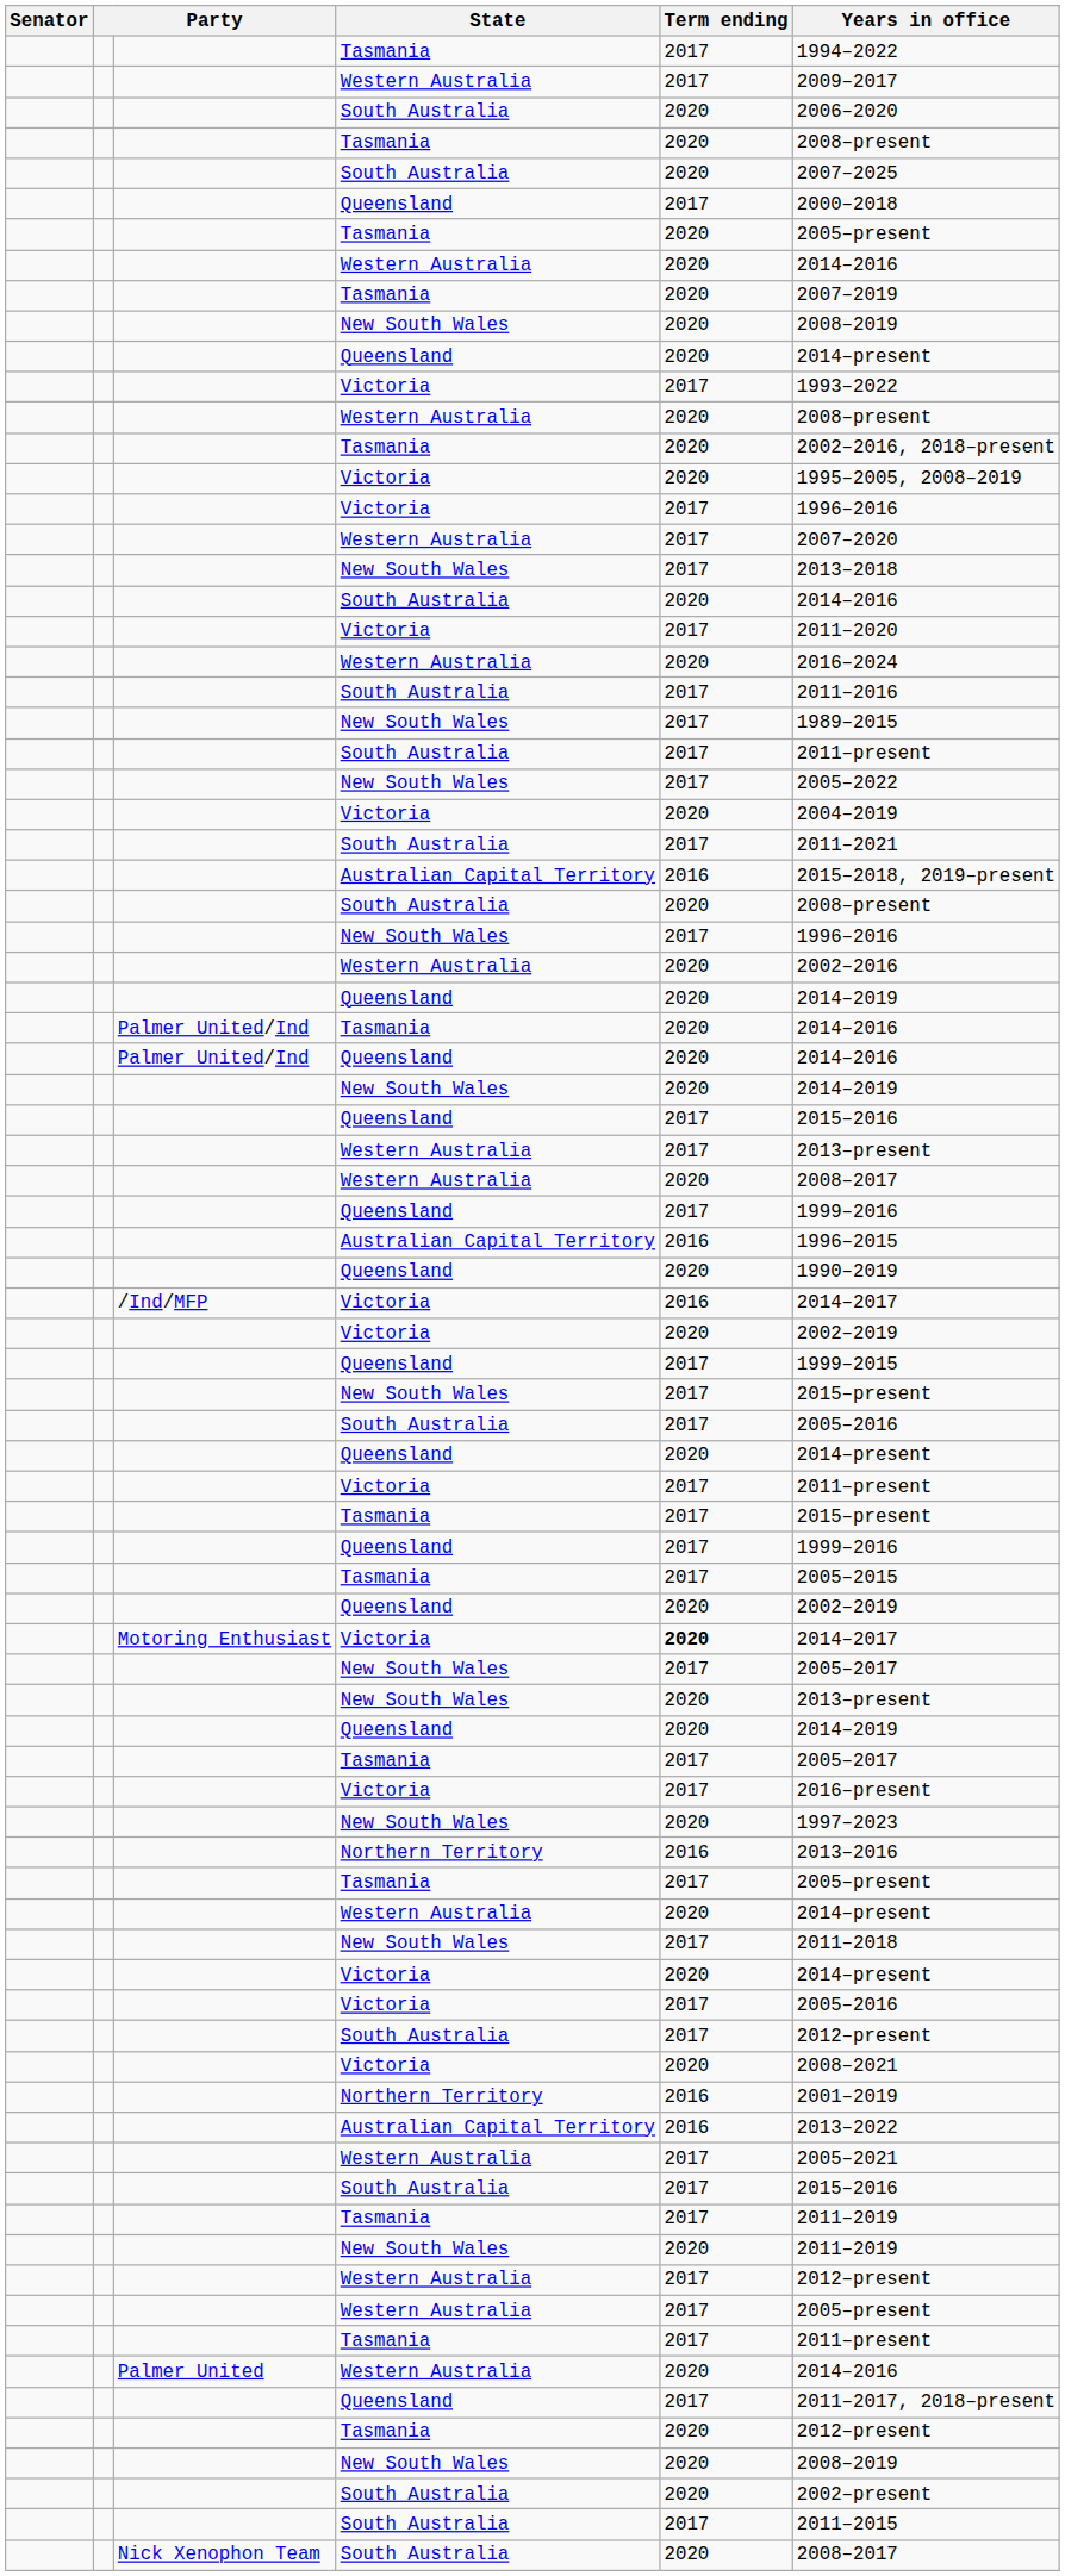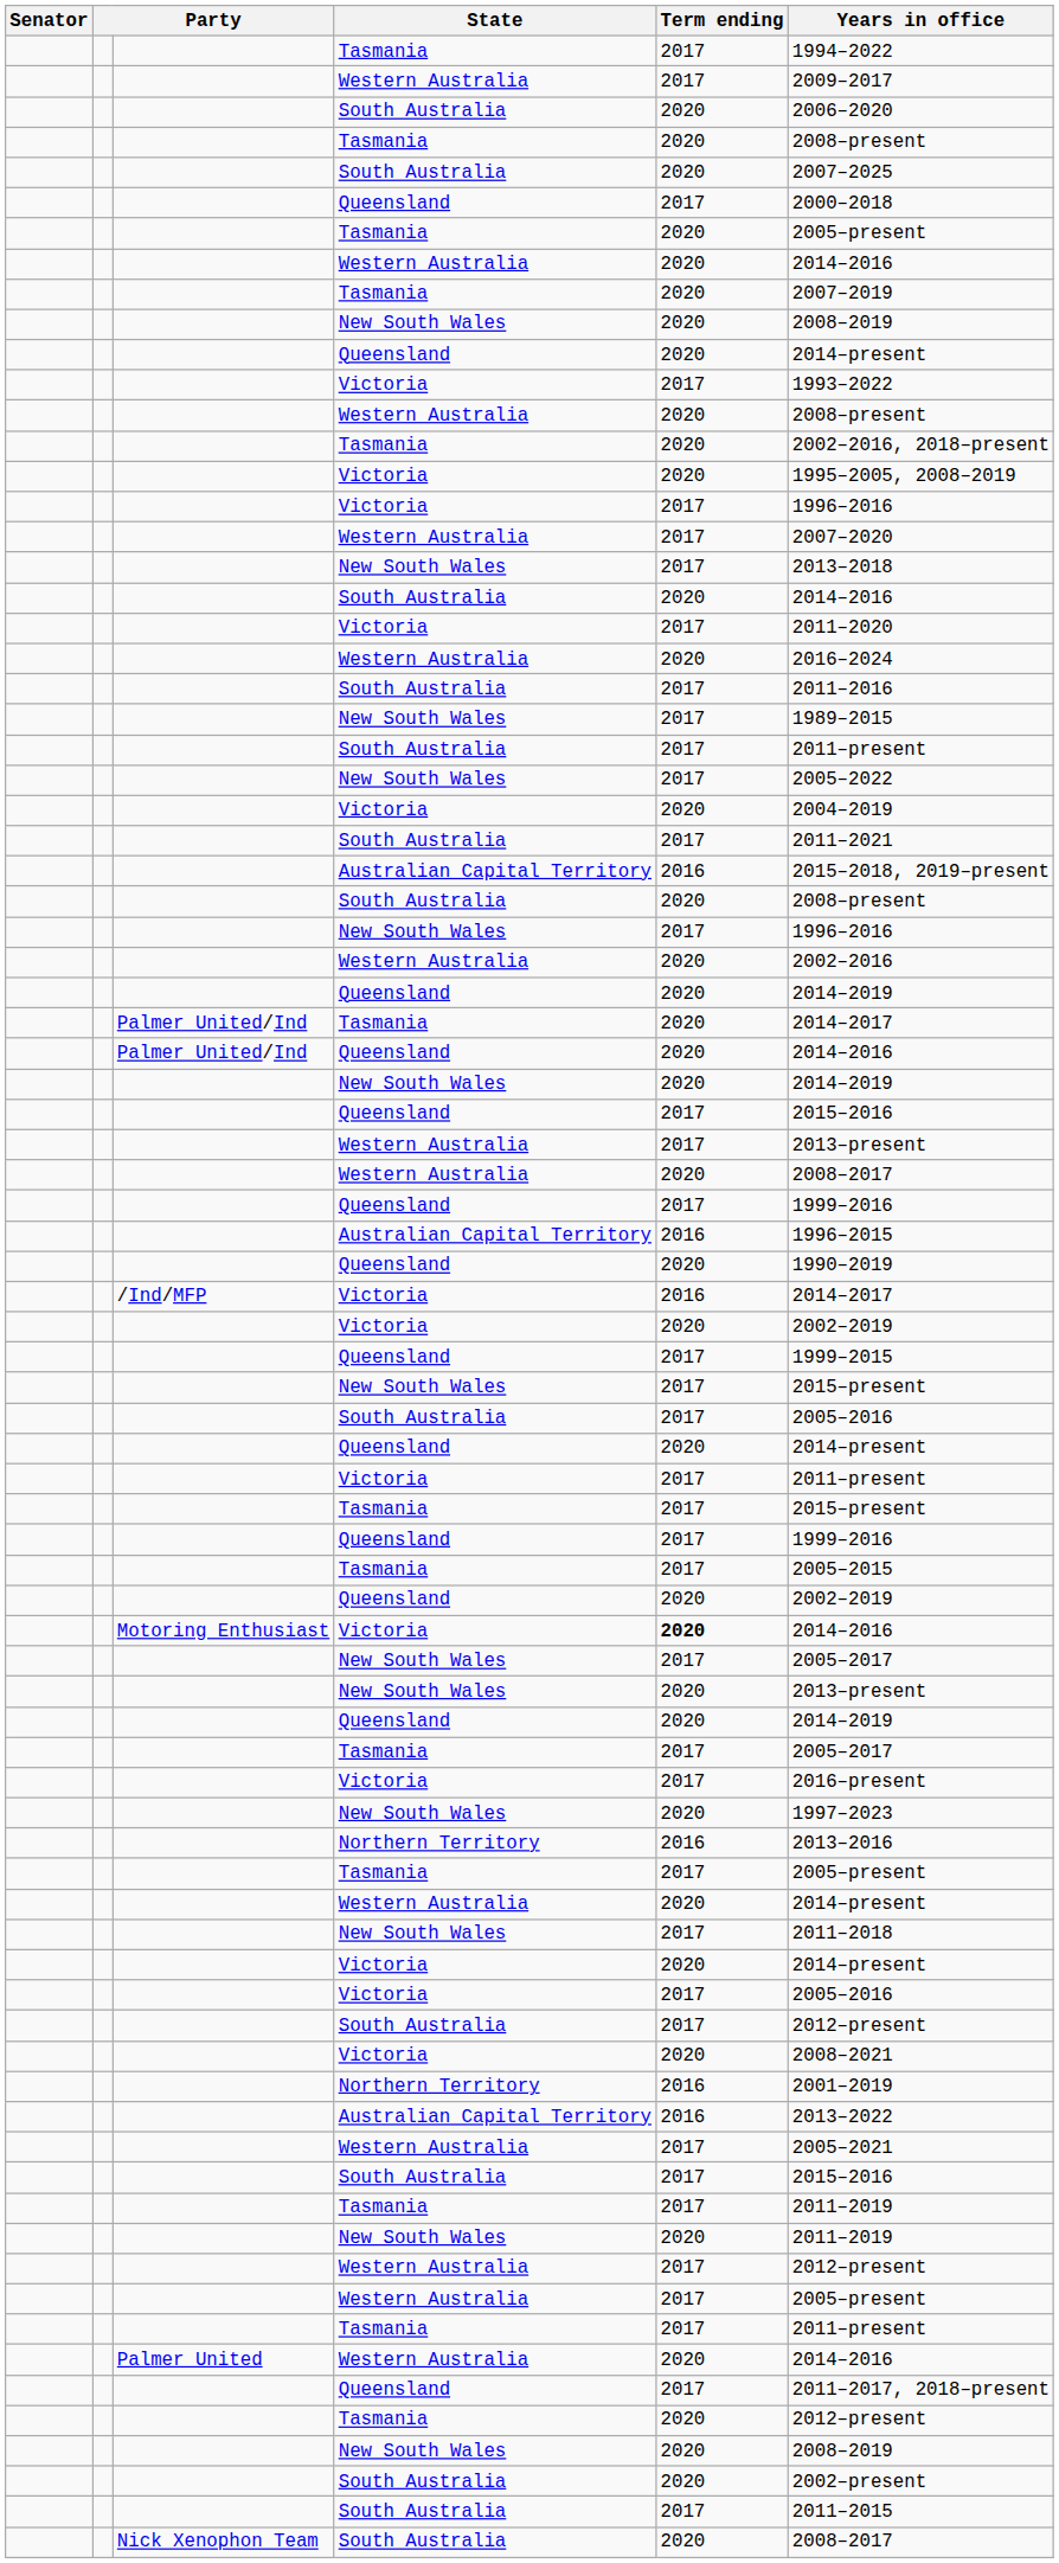 <table class="wikitable sortable">
 <tr>
 <th>Senator</th>
 <th colspan=2>Party</th>
 <th>State</th>
 <th>Term ending</th>
 <th>Years in office</th>
 </tr>
 <tr>
 <td></td>
 <td> </td>
 <td></td>
 <td><a href='#'>Tasmania</a></td>
 <td>2017</td>
 <td>1994–2022</td>
 </tr>
 <tr>
 <td></td>
 <td> </td>
 <td></td>
 <td><a href='#'>Western Australia</a></td>
 <td>2017</td>
 <td>2009–2017</td>
 </tr>
 <tr>
 <td></td>
 <td> </td>
 <td></td>
 <td><a href='#'>South Australia</a></td>
 <td>2020</td>
 <td>2006–2020</td>
 </tr>
 <tr>
 <td></td>
 <td> </td>
 <td></td>
 <td><a href='#'>Tasmania</a></td>
 <td>2020</td>
 <td>2008–present</td>
 </tr>
 <tr>
 <td></td>
 <td> </td>
 <td></td>
 <td><a href='#'>South Australia</a></td>
 <td>2020</td>
 <td>2007–2025</td>
 </tr>
 <tr>
 <td></td>
 <td> </td>
 <td> </td>
 <td><a href='#'>Queensland</a></td>
 <td>2017</td>
 <td>2000–2018</td>
 </tr>
 <tr>
 <td></td>
 <td> </td>
 <td></td>
 <td><a href='#'>Tasmania</a></td>
 <td>2020</td>
 <td>2005–present</td>
 </tr>
 <tr>
 <td> </td>
 <td> </td>
 <td></td>
 <td><a href='#'>Western Australia</a></td>
 <td>2020</td>
 <td>2014–2016</td>
 </tr>
 <tr>
 <td></td>
 <td> </td>
 <td></td>
 <td><a href='#'>Tasmania</a></td>
 <td>2020</td>
 <td>2007–2019</td>
 </tr>
 <tr>
 <td></td>
 <td> </td>
 <td></td>
 <td><a href='#'>New South Wales</a></td>
 <td>2020</td>
 <td>2008–2019</td>
 </tr>
 <tr>
 <td></td>
 <td> </td>
 <td> </td>
 <td><a href='#'>Queensland</a></td>
 <td>2020</td>
 <td>2014–present</td>
 </tr>
 <tr>
 <td></td>
 <td> </td>
 <td></td>
 <td><a href='#'>Victoria</a></td>
 <td>2017</td>
 <td>1993–2022</td>
 </tr>
 <tr>
 <td></td>
 <td> </td>
 <td></td>
 <td><a href='#'>Western Australia</a></td>
 <td>2020</td>
 <td>2008–present</td>
 </tr>
 <tr>
 <td></td>
 <td> </td>
 <td></td>
 <td><a href='#'>Tasmania</a></td>
 <td>2020</td>
 <td>2002–2016, 2018–present</td>
 </tr>
 <tr>
 <td></td>
 <td> </td>
 <td></td>
 <td><a href='#'>Victoria</a></td>
 <td>2020</td>
 <td>1995–2005, 2008–2019</td>
 </tr>
 <tr>
 <td></td>
 <td> </td>
 <td></td>
 <td><a href='#'>Victoria</a></td>
 <td>2017</td>
 <td>1996–2016</td>
 </tr>
 <tr>
 <td></td>
 <td> </td>
 <td></td>
 <td><a href='#'>Western Australia</a></td>
 <td>2017</td>
 <td>2007–2020</td>
 </tr>
 <tr>
 <td></td>
 <td> </td>
 <td></td>
 <td><a href='#'>New South Wales</a></td>
 <td>2017</td>
 <td>2013–2018</td>
 </tr>
 <tr>
 <td> </td>
 <td> </td>
 <td></td>
 <td><a href='#'>South Australia</a></td>
 <td>2020</td>
 <td>2014–2016</td>
 </tr>
 <tr>
 <td></td>
 <td> </td>
 <td></td>
 <td><a href='#'>Victoria</a></td>
 <td>2017</td>
 <td>2011–2020</td>
 </tr>
 <tr>
 <td> </td>
 <td> </td>
 <td></td>
 <td><a href='#'>Western Australia</a></td>
 <td>2020</td>
 <td>2016–2024</td>
 </tr>
 <tr>
 <td></td>
 <td> </td>
 <td></td>
 <td><a href='#'>South Australia</a></td>
 <td>2017</td>
 <td>2011–2016</td>
 </tr>
 <tr>
 <td> </td>
 <td> </td>
 <td></td>
 <td><a href='#'>New South Wales</a></td>
 <td>2017</td>
 <td>1989–2015</td>
 </tr>
 <tr>
 <td></td>
 <td> </td>
 <td></td>
 <td><a href='#'>South Australia</a></td>
 <td>2017</td>
 <td>2011–present</td>
 </tr>
 <tr>
 <td></td>
 <td> </td>
 <td></td>
 <td><a href='#'>New South Wales</a></td>
 <td>2017</td>
 <td>2005–2022</td>
 </tr>
 <tr>
 <td></td>
 <td> </td>
 <td></td>
 <td><a href='#'>Victoria</a></td>
 <td>2020</td>
 <td>2004–2019</td>
 </tr>
 <tr>
 <td></td>
 <td> </td>
 <td></td>
 <td><a href='#'>South Australia</a></td>
 <td>2017</td>
 <td>2011–2021</td>
 </tr>
 <tr>
 <td> </td>
 <td> </td>
 <td></td>
 <td><a href='#'>Australian Capital Territory</a></td>
 <td>2016 </td>
 <td>2015–2018, 2019–present</td>
 </tr>
 <tr>
 <td></td>
 <td> </td>
 <td></td>
 <td><a href='#'>South Australia</a></td>
 <td>2020</td>
 <td>2008–present</td>
 </tr>
 <tr>
 <td></td>
 <td> </td>
 <td></td>
 <td><a href='#'>New South Wales</a></td>
 <td>2017</td>
 <td>1996–2016</td>
 </tr>
 <tr>
 <td></td>
 <td> </td>
 <td></td>
 <td><a href='#'>Western Australia</a></td>
 <td>2020</td>
 <td>2002–2016</td>
 </tr>
 <tr>
 <td></td>
 <td> </td>
 <td></td>
 <td><a href='#'>Queensland</a></td>
 <td>2020</td>
 <td>2014–2019</td>
 </tr>
 <tr>
 <td></td>
 <td> </td>
 <td><a href='#'>Palmer United</a>/<a href='#'>Ind</a> </td>
 <td><a href='#'>Tasmania</a></td>
 <td>2020</td>
-<td>2014–2016</td>
+<td>2014–2017</td>
 </tr>
 <tr>
 <td></td>
 <td> </td>
 <td><a href='#'>Palmer United</a>/<a href='#'>Ind</a> </td>
 <td><a href='#'>Queensland</a></td>
 <td>2020</td>
 <td>2014–2016</td>
 </tr>
 <tr>
 <td></td>
 <td> </td>
 <td></td>
 <td><a href='#'>New South Wales</a></td>
 <td>2020</td>
 <td>2014–2019</td>
 </tr>
 <tr>
 <td> </td>
 <td> </td>
 <td> </td>
 <td><a href='#'>Queensland</a></td>
 <td>2017</td>
 <td>2015–2016</td>
 </tr>
 <tr>
 <td></td>
 <td> </td>
 <td></td>
 <td><a href='#'>Western Australia</a></td>
 <td>2017</td>
 <td>2013–present</td>
 </tr>
 <tr>
 <td></td>
 <td> </td>
 <td></td>
 <td><a href='#'>Western Australia</a></td>
 <td>2020</td>
 <td>2008–2017</td>
 </tr>
 <tr>
 <td></td>
 <td> </td>
 <td></td>
 <td><a href='#'>Queensland</a></td>
 <td>2017</td>
 <td>1999–2016</td>
 </tr>
 <tr>
 <td> </td>
 <td> </td>
 <td></td>
 <td><a href='#'>Australian Capital Territory</a></td>
 <td>2016 </td>
 <td>1996–2015</td>
 </tr>
 <tr>
 <td></td>
 <td> </td>
 <td> </td>
 <td><a href='#'>Queensland</a></td>
 <td>2020</td>
 <td>1990–2019</td>
 </tr>
 <tr>
 <td></td>
 <td> </td>
 <td>/<a href='#'>Ind</a>/<a href='#'>MFP</a> </td>
 <td><a href='#'>Victoria</a></td>
 <td>2016</td>
 <td>2014–2017</td>
 </tr>
 <tr>
 <td></td>
 <td> </td>
 <td></td>
 <td><a href='#'>Victoria</a></td>
 <td>2020</td>
 <td>2002–2019</td>
 </tr>
 <tr>
 <td> </td>
 <td> </td>
 <td> </td>
 <td><a href='#'>Queensland</a></td>
 <td>2017</td>
 <td>1999–2015</td>
 </tr>
 <tr>
 <td> </td>
 <td> </td>
 <td></td>
 <td><a href='#'>New South Wales</a></td>
 <td>2017</td>
 <td>2015–present</td>
 </tr>
 <tr>
 <td></td>
 <td> </td>
 <td></td>
 <td><a href='#'>South Australia</a></td>
 <td>2017</td>
 <td>2005–2016</td>
 </tr>
 <tr>
 <td></td>
 <td> </td>
 <td> </td>
 <td><a href='#'>Queensland</a></td>
 <td>2020</td>
 <td>2014–present</td>
 </tr>
 <tr>
 <td></td>
 <td> </td>
 <td></td>
 <td><a href='#'>Victoria</a></td>
 <td>2017</td>
 <td>2011–present</td>
 </tr>
 <tr>
 <td> </td>
 <td> </td>
 <td></td>
 <td><a href='#'>Tasmania</a></td>
 <td>2017</td>
 <td>2015–present</td>
 </tr>
 <tr>
 <td></td>
 <td> </td>
 <td></td>
 <td><a href='#'>Queensland</a></td>
 <td>2017</td>
 <td>1999–2016</td>
 </tr>
 <tr>
 <td> </td>
 <td> </td>
 <td></td>
 <td><a href='#'>Tasmania</a></td>
 <td>2017</td>
 <td>2005–2015</td>
 </tr>
 <tr>
 <td></td>
 <td> </td>
 <td></td>
 <td><a href='#'>Queensland</a></td>
 <td>2020</td>
 <td>2002–2019</td>
 </tr>
 <tr>
 <td></td>
 <td> </td>
 <td><a href='#'>Motoring Enthusiast</a></td>
 <td><a href='#'>Victoria</a></td>
 <td><strong>2020</strong></td>
-<td>2014–2017</td>
+<td>2014–2016</td>
 </tr>
 <tr>
 <td></td>
 <td> </td>
 <td></td>
 <td><a href='#'>New South Wales</a></td>
 <td>2017</td>
 <td>2005–2017</td>
 </tr>
 <tr>
 <td> </td>
 <td> </td>
 <td></td>
 <td><a href='#'>New South Wales</a></td>
 <td>2020</td>
 <td>2013–present</td>
 </tr>
 <tr>
 <td></td>
 <td> </td>
 <td> </td>
 <td><a href='#'>Queensland</a></td>
 <td>2020</td>
 <td>2014–2019</td>
 </tr>
 <tr>
 <td></td>
 <td> </td>
 <td></td>
 <td><a href='#'>Tasmania</a></td>
 <td>2017</td>
 <td>2005–2017</td>
 </tr>
 <tr>
 <td> </td>
 <td> </td>
 <td></td>
 <td><a href='#'>Victoria</a></td>
 <td>2017</td>
 <td>2016–present</td>
 </tr>
 <tr>
 <td></td>
 <td> </td>
 <td></td>
 <td><a href='#'>New South Wales</a></td>
 <td>2020</td>
 <td>1997–2023</td>
 </tr>
 <tr>
 <td></td>
 <td> </td>
 <td></td>
 <td><a href='#'>Northern Territory</a></td>
 <td>2016 </td>
 <td>2013–2016</td>
 </tr>
 <tr>
 <td></td>
 <td> </td>
 <td></td>
 <td><a href='#'>Tasmania</a></td>
 <td>2017</td>
 <td>2005–present</td>
 </tr>
 <tr>
 <td></td>
 <td> </td>
 <td></td>
 <td><a href='#'>Western Australia</a></td>
 <td>2020</td>
 <td>2014–present</td>
 </tr>
 <tr>
 <td></td>
 <td> </td>
 <td></td>
 <td><a href='#'>New South Wales</a></td>
 <td>2017</td>
 <td>2011–2018</td>
 </tr>
 <tr>
 <td></td>
 <td> </td>
 <td></td>
 <td><a href='#'>Victoria</a></td>
 <td>2020</td>
 <td>2014–present</td>
 </tr>
 <tr>
 <td> </td>
 <td> </td>
 <td></td>
 <td><a href='#'>Victoria</a></td>
 <td>2017</td>
 <td>2005–2016</td>
 </tr>
 <tr>
 <td></td>
 <td> </td>
 <td></td>
 <td><a href='#'>South Australia</a></td>
 <td>2017</td>
 <td>2012–present</td>
 </tr>
 <tr>
 <td></td>
 <td> </td>
 <td></td>
 <td><a href='#'>Victoria</a></td>
 <td>2020</td>
 <td>2008–2021</td>
 </tr>
 <tr>
 <td></td>
 <td> </td>
 <td> </td>
 <td><a href='#'>Northern Territory</a></td>
 <td>2016 </td>
 <td>2001–2019</td>
 </tr>
 <tr>
 <td></td>
 <td> </td>
 <td></td>
 <td><a href='#'>Australian Capital Territory</a></td>
 <td>2016 </td>
 <td>2013–2022</td>
 </tr>
 <tr>
 <td></td>
 <td> </td>
 <td></td>
 <td><a href='#'>Western Australia</a></td>
 <td>2017</td>
 <td>2005–2021</td>
 </tr>
 <tr>
 <td> </td>
 <td> </td>
 <td></td>
 <td><a href='#'>South Australia</a></td>
 <td>2017</td>
 <td>2015–2016</td>
 </tr>
 <tr>
 <td></td>
 <td> </td>
 <td></td>
 <td><a href='#'>Tasmania</a></td>
 <td>2017</td>
 <td>2011–2019</td>
 </tr>
 <tr>
 <td></td>
 <td> </td>
 <td></td>
 <td><a href='#'>New South Wales</a></td>
 <td>2020</td>
 <td>2011–2019</td>
 </tr>
 <tr>
 <td></td>
 <td> </td>
 <td></td>
 <td><a href='#'>Western Australia</a></td>
 <td>2017</td>
 <td>2012–present</td>
 </tr>
 <tr>
 <td></td>
 <td> </td>
 <td></td>
 <td><a href='#'>Western Australia</a></td>
 <td>2017</td>
 <td>2005–present</td>
 </tr>
 <tr>
 <td></td>
 <td> </td>
 <td></td>
 <td><a href='#'>Tasmania</a></td>
 <td>2017</td>
 <td>2011–present</td>
 </tr>
 <tr>
 <td></td>
 <td> </td>
 <td><a href='#'>Palmer United</a></td>
 <td><a href='#'>Western Australia</a></td>
 <td>2020</td>
 <td>2014–2016</td>
 </tr>
 <tr>
 <td></td>
 <td> </td>
 <td></td>
 <td><a href='#'>Queensland</a></td>
 <td>2017</td>
 <td>2011–2017, 2018–present</td>
 </tr>
 <tr>
 <td></td>
 <td> </td>
 <td></td>
 <td><a href='#'>Tasmania</a></td>
 <td>2020</td>
 <td>2012–present</td>
 </tr>
 <tr>
 <td></td>
 <td> </td>
 <td></td>
 <td><a href='#'>New South Wales</a></td>
 <td>2020</td>
 <td>2008–2019</td>
 </tr>
 <tr>
 <td></td>
 <td> </td>
 <td></td>
 <td><a href='#'>South Australia</a></td>
 <td>2020</td>
 <td>2002–present</td>
 </tr>
 <tr>
 <td> </td>
 <td> </td>
 <td></td>
 <td><a href='#'>South Australia</a></td>
 <td>2017</td>
 <td>2011–2015</td>
 </tr>
 <tr>
 <td></td>
 <td> </td>
 <td><a href='#'>Nick Xenophon Team</a></td>
 <td><a href='#'>South Australia</a></td>
 <td>2020</td>
 <td>2008–2017</td>
 </tr>
 </table>
